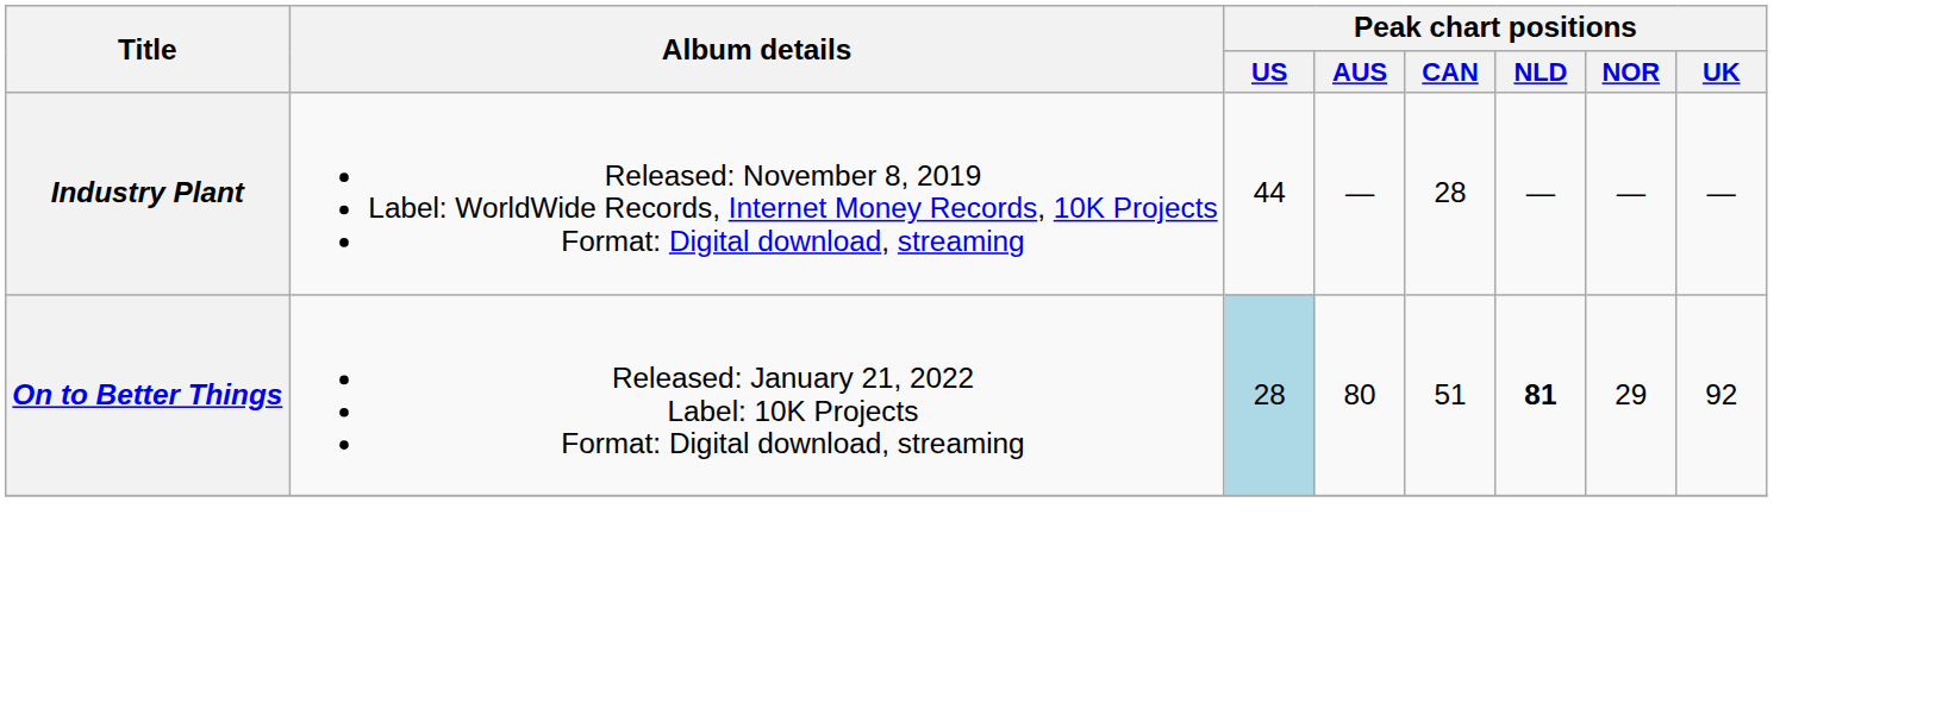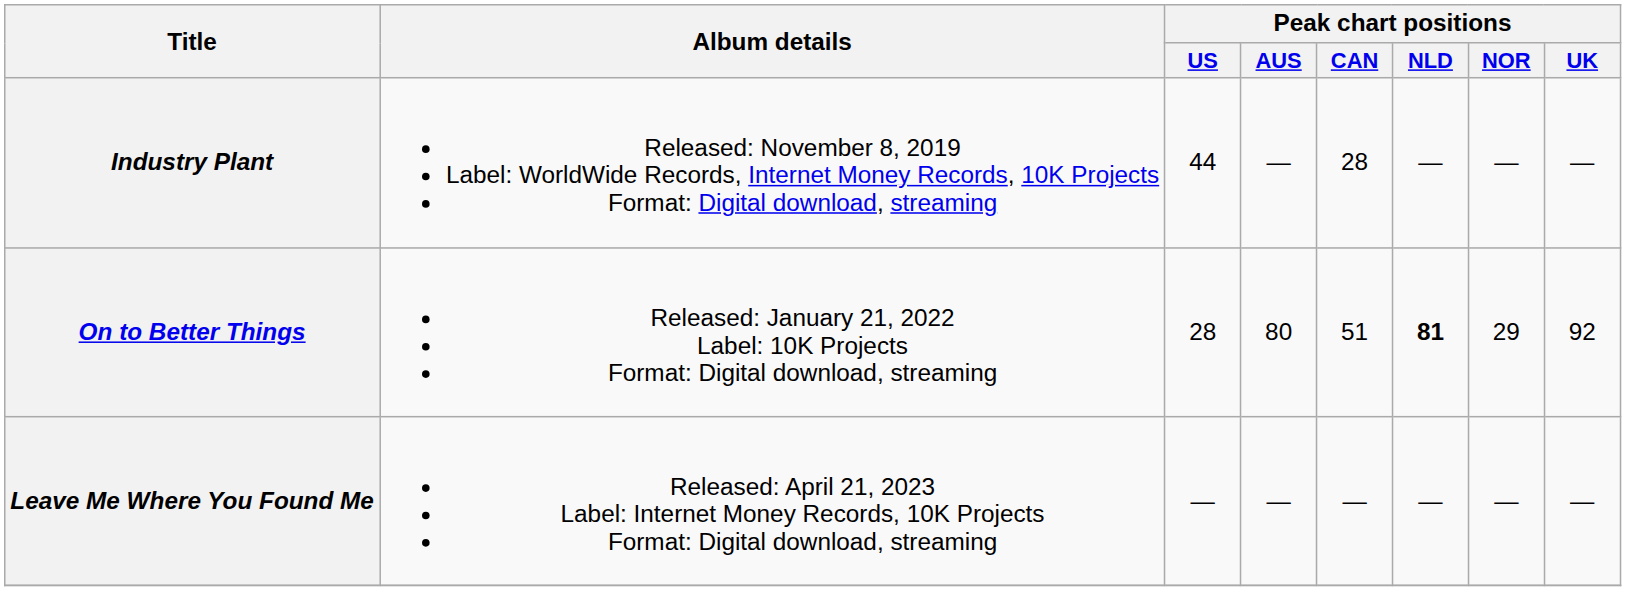 <table class="wikitable plainrowheaders" style="text-align:center;">
 <tr>
 <th rowspan="2">Title</th>
 <th rowspan="2">Album details</th>
 <th colspan="6">Peak chart positions</th>
 </tr>
 <tr>
 <th style="width:3em; font-size:90%"><a href='#'>US</a><br></th>
 <th style="width:3em; font-size:90%"><a href='#'>AUS</a><br></th>
 <th style="width:3em; font-size:90%"><a href='#'>CAN</a><br></th>
 <th style="width:3em; font-size:90%"><a href='#'>NLD</a><br></th>
 <th style="width:3em; font-size:90%"><a href='#'>NOR</a><br></th>
 <th style="width:3em; font-size:90%"><a href='#'>UK</a><br></th>
 </tr>
 <tr>
 <th scope="row"><em>Industry Plant</em></th>
 <td><br><ul><li>Released: November 8, 2019</li><li>Label: WorldWide Records, <a href='#'>Internet Money Records</a>, <a href='#'>10K Projects</a></li><li>Format: <a href='#'>Digital download</a>, <a href='#'>streaming</a></li></ul></td>
 <td>44</td>
 <td>—</td>
 <td>28</td>
 <td>—</td>
 <td>—</td>
 <td>—</td>
 </tr>
 <tr>
 <th scope="row"><em><a href='#'>On to Better Things</a></em></th>
 <td><br><ul><li>Released: January 21, 2022</li><li>Label: 10K Projects</li><li>Format: Digital download, streaming</li></ul></td>
-<td style="background: lightblue;">28</td>
+<td>28</td>
 <td>80</td>
 <td>51</td>
 <td><strong>81</strong></td>
 <td>29</td>
 <td>92</td>
 </tr>
 <tr>
+<th scope="row"><em>Leave Me Where You Found Me</em></th>
+<td><br><ul><li>Released: April 21, 2023</li><li>Label: Internet Money Records, 10K Projects</li><li>Format: Digital download, streaming</li></ul></td>
+<td>—</td>
+<td>—</td>
+<td>—</td>
+<td>—</td>
+<td>—</td>
+<td>—</td>
+</tr>
+<tr>
 </tr>
 </table>
